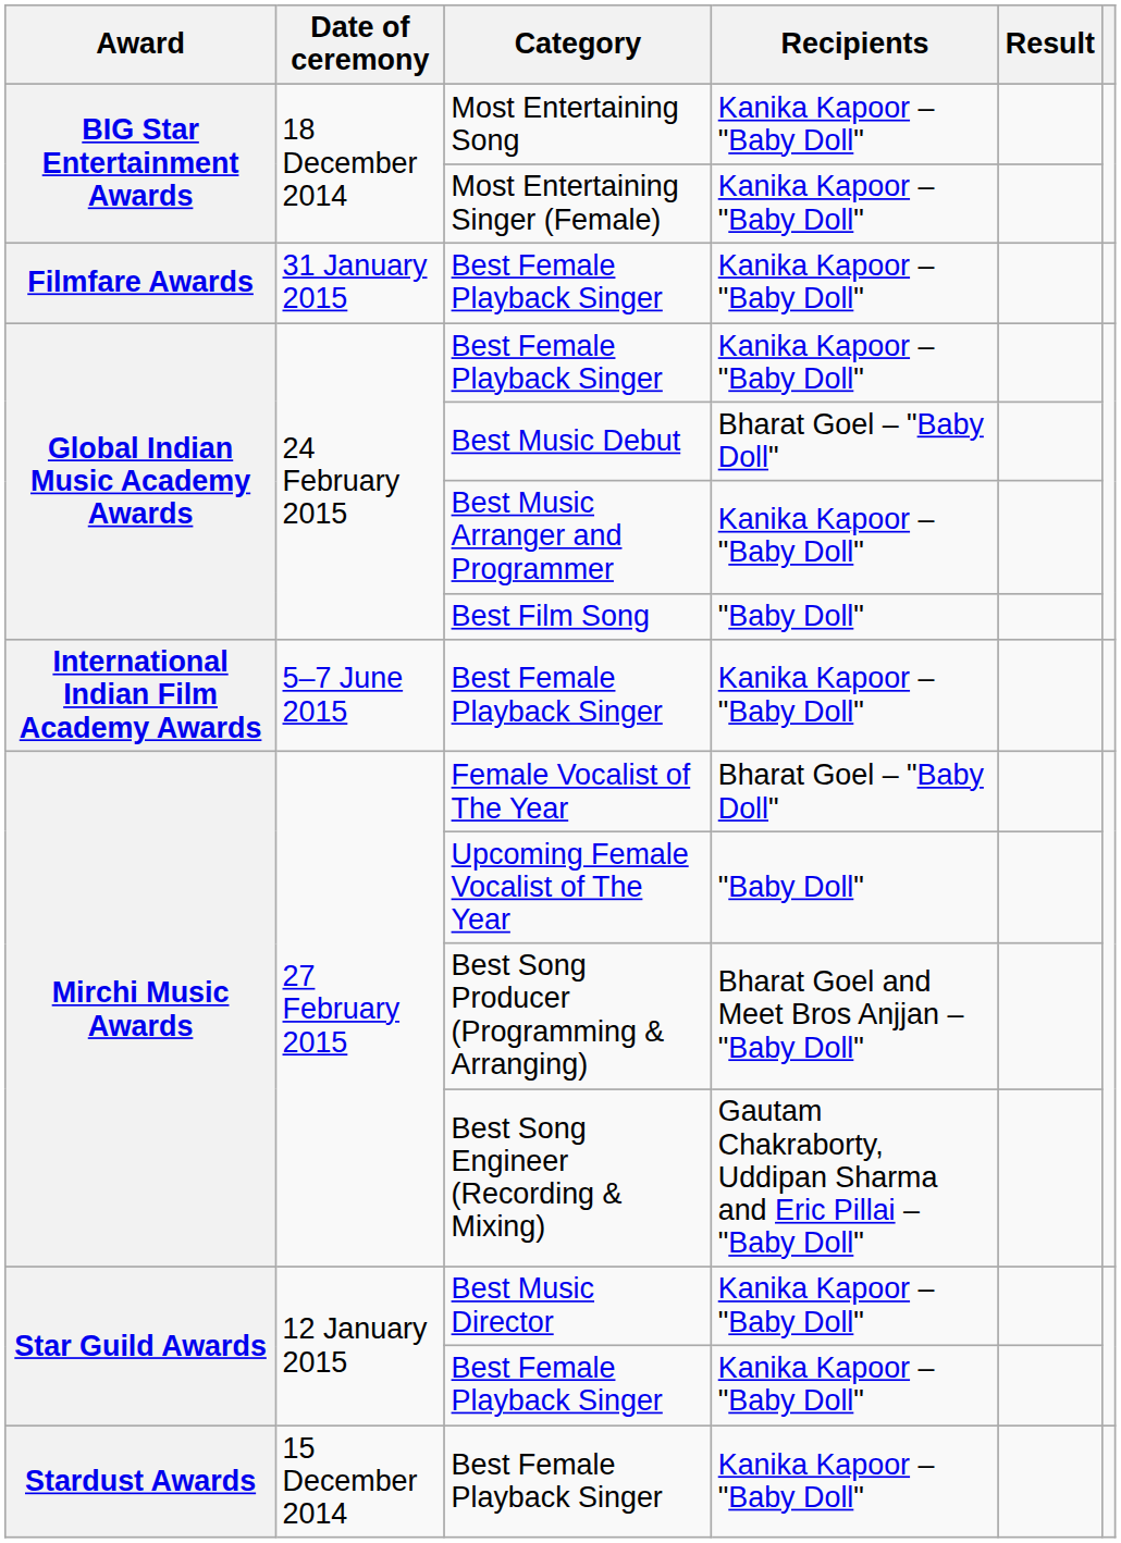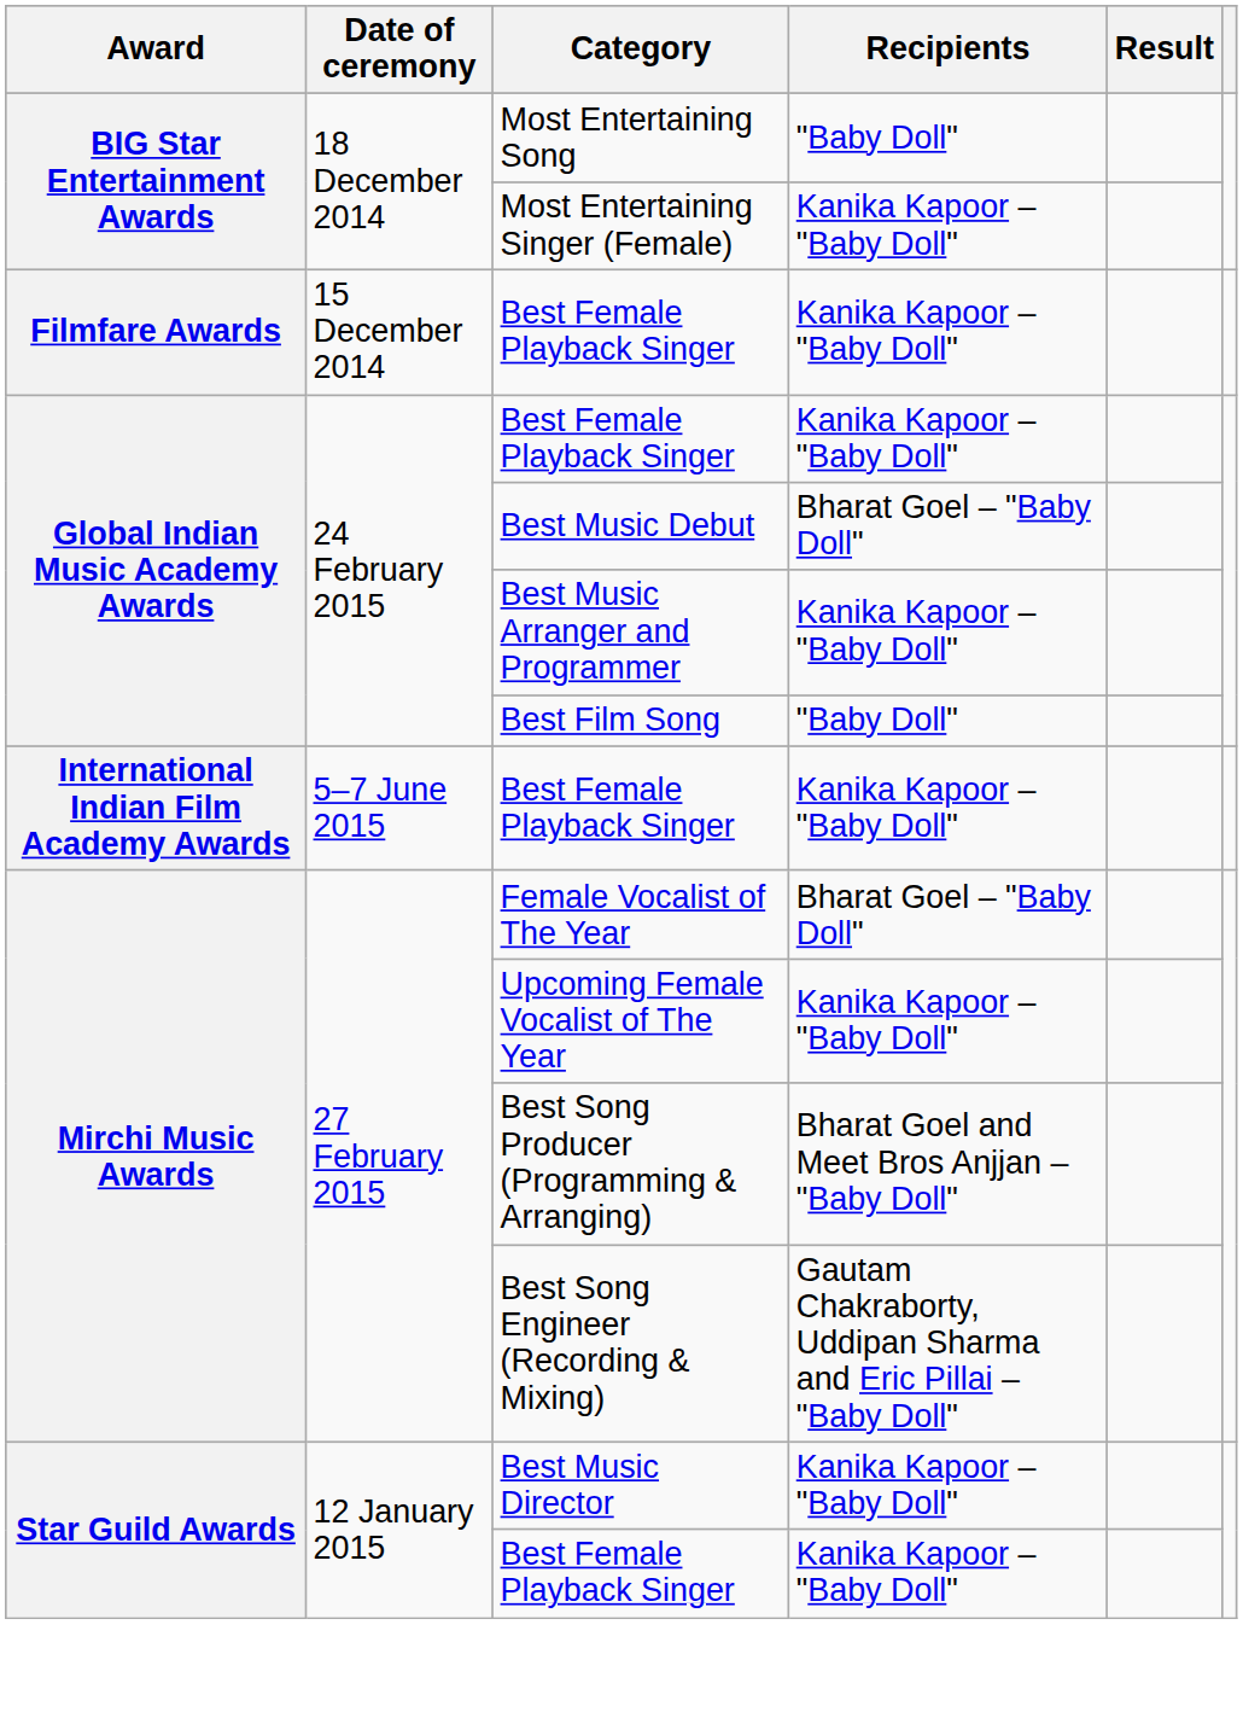 <table class="wikitable plainrowheaders sortable">
 <tr>
 <th scope="col">Award</th>
 <th scope="col">Date of ceremony</th>
 <th scope="col">Category</th>
 <th scope="col">Recipients</th>
 <th scope="col">Result</th>
 <th scope="col" class="unsortable"></th>
 </tr>
 <tr>
 <th rowspan="2" scope="row"><a href='#'>BIG Star Entertainment Awards</a></th>
 <td rowspan="2">18 December 2014</td>
 <td>Most Entertaining Song</td>
-<td><a href='#'>Kanika Kapoor</a> – "<a href='#'>Baby Doll</a>"</td>
+<td>"<a href='#'>Baby Doll</a>"</td>
 <td></td>
 <td rowspan="2" align="center"></td>
 </tr>
 <tr>
 <td>Most Entertaining Singer (Female)</td>
 <td><a href='#'>Kanika Kapoor</a> – "<a href='#'>Baby Doll</a>"</td>
 <td></td>
 </tr>
 <tr>
 <th scope="row"><a href='#'>Filmfare Awards</a></th>
-<td><a href='#'>31 January 2015</a></td>
+<td>15 December 2014</td>
 <td><a href='#'>Best Female Playback Singer</a></td>
 <td><a href='#'>Kanika Kapoor</a> – "<a href='#'>Baby Doll</a>"</td>
 <td></td>
 <td align="center"><br></td>
 </tr>
 <tr>
 <th rowspan="4" scope="row"><a href='#'>Global Indian Music Academy Awards</a></th>
 <td rowspan="4">24 February 2015</td>
 <td><a href='#'>Best Female Playback Singer</a></td>
 <td><a href='#'>Kanika Kapoor</a> – "<a href='#'>Baby Doll</a>"</td>
 <td></td>
 <td rowspan="4" align="center"><br></td>
 </tr>
 <tr>
 <td><a href='#'>Best Music Debut</a></td>
 <td>Bharat Goel – "<a href='#'>Baby Doll</a>"</td>
 <td></td>
 </tr>
 <tr>
 <td><a href='#'>Best Music Arranger and Programmer</a></td>
 <td><a href='#'>Kanika Kapoor</a> – "<a href='#'>Baby Doll</a>"</td>
 <td></td>
 </tr>
 <tr>
 <td><a href='#'>Best Film Song</a></td>
 <td>"<a href='#'>Baby Doll</a>"</td>
 <td></td>
 </tr>
 <tr>
 <th scope="row"><a href='#'>International Indian Film Academy Awards</a></th>
 <td><a href='#'>5–7 June 2015</a></td>
 <td><a href='#'>Best Female Playback Singer</a></td>
 <td><a href='#'>Kanika Kapoor</a> – "<a href='#'>Baby Doll</a>"</td>
 <td></td>
 <td align="center"><br><br></td>
 </tr>
 <tr>
 <th rowspan="4" scope="row"><a href='#'>Mirchi Music Awards</a></th>
 <td rowspan="4"><a href='#'>27 February 2015</a></td>
 <td><a href='#'>Female Vocalist of The Year</a></td>
 <td>Bharat Goel – "<a href='#'>Baby Doll</a>"</td>
 <td></td>
 <td rowspan="4" align="center"><br></td>
 </tr>
 <tr>
 <td><a href='#'>Upcoming Female Vocalist of The Year</a></td>
-<td>"<a href='#'>Baby Doll</a>"</td>
+<td><a href='#'>Kanika Kapoor</a> – "<a href='#'>Baby Doll</a>"</td>
 <td></td>
 </tr>
 <tr>
 <td>Best Song Producer (Programming & Arranging)</td>
 <td>Bharat Goel and Meet Bros Anjjan – "<a href='#'>Baby Doll</a>"</td>
 <td></td>
 </tr>
 <tr>
 <td>Best Song Engineer (Recording & Mixing)</td>
 <td>Gautam Chakraborty, Uddipan Sharma and <a href='#'>Eric Pillai</a> – "<a href='#'>Baby Doll</a>"</td>
 <td></td>
 </tr>
 <tr>
 <th rowspan="2" scope="row"><a href='#'>Star Guild Awards</a></th>
 <td rowspan="2">12 January 2015</td>
 <td><a href='#'>Best Music Director</a></td>
 <td><a href='#'>Kanika Kapoor</a> – "<a href='#'>Baby Doll</a>"</td>
 <td></td>
 <td rowspan="2" align="center"><br></td>
 </tr>
 <tr>
 <td><a href='#'>Best Female Playback Singer</a></td>
 <td><a href='#'>Kanika Kapoor</a> – "<a href='#'>Baby Doll</a>"</td>
 <td></td>
 </tr>
-<tr>
-<th scope="row"><a href='#'>Stardust Awards</a></th>
-<td>15 December 2014</td>
-<td>Best Female Playback Singer</td>
-<td><a href='#'>Kanika Kapoor</a> – "<a href='#'>Baby Doll</a>"</td>
-<td></td>
-<td align="center"><br></td>
-</tr>
 </table>
